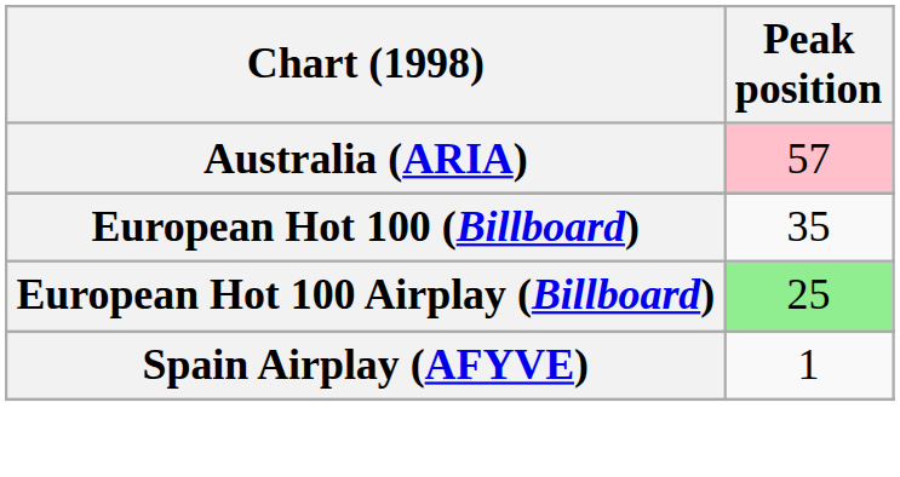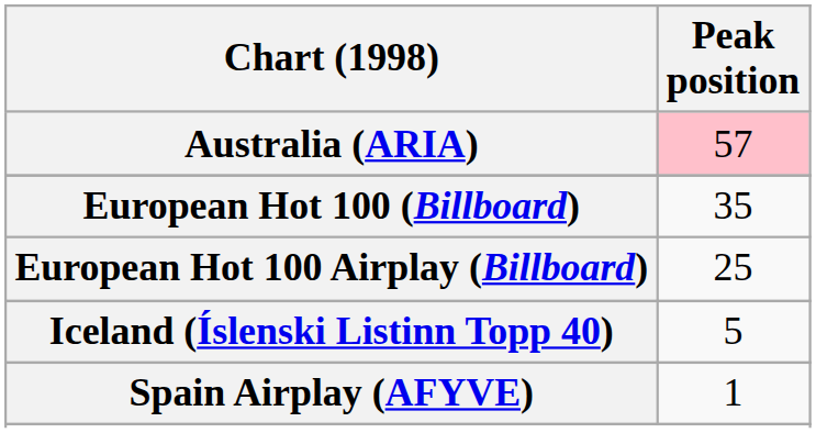 <table class="wikitable sortable plainrowheaders" style="text-align:center">
 <tr>
 <th scope="col">Chart (1998)</th>
 <th scope="col">Peak<br>position</th>
 </tr>
 <tr>
 <th scope="row">Australia (<a href='#'>ARIA</a>)</th>
 <td style="background: pink;">57</td>
 </tr>
 <tr>
 </tr>
 <tr>
 <th scope="row">European Hot 100 (<em><a href='#'>Billboard</a></em>)</th>
 <td>35</td>
 </tr>
 <tr>
 <th scope="row">European Hot 100 Airplay (<em><a href='#'>Billboard</a></em>)</th>
-<td style="background: lightgreen;">25</td>
+<td>25</td>
 </tr>
 <tr>
 </tr>
 <tr>
+</tr>
+<tr>
+<th scope="row">Iceland (<a href='#'>Íslenski Listinn Topp 40</a>)</th>
+<td>5</td>
 </tr>
 <tr>
 </tr>
 <tr>
 </tr>
 <tr>
 <th scope="row">Spain Airplay (<a href='#'>AFYVE</a>)</th>
 <td>1</td>
 </tr>
 <tr>
 </tr>
 <tr>
 </tr>
 <tr>
 </tr>
 <tr>
 </tr>
 <tr>
 </tr>
 </table>
